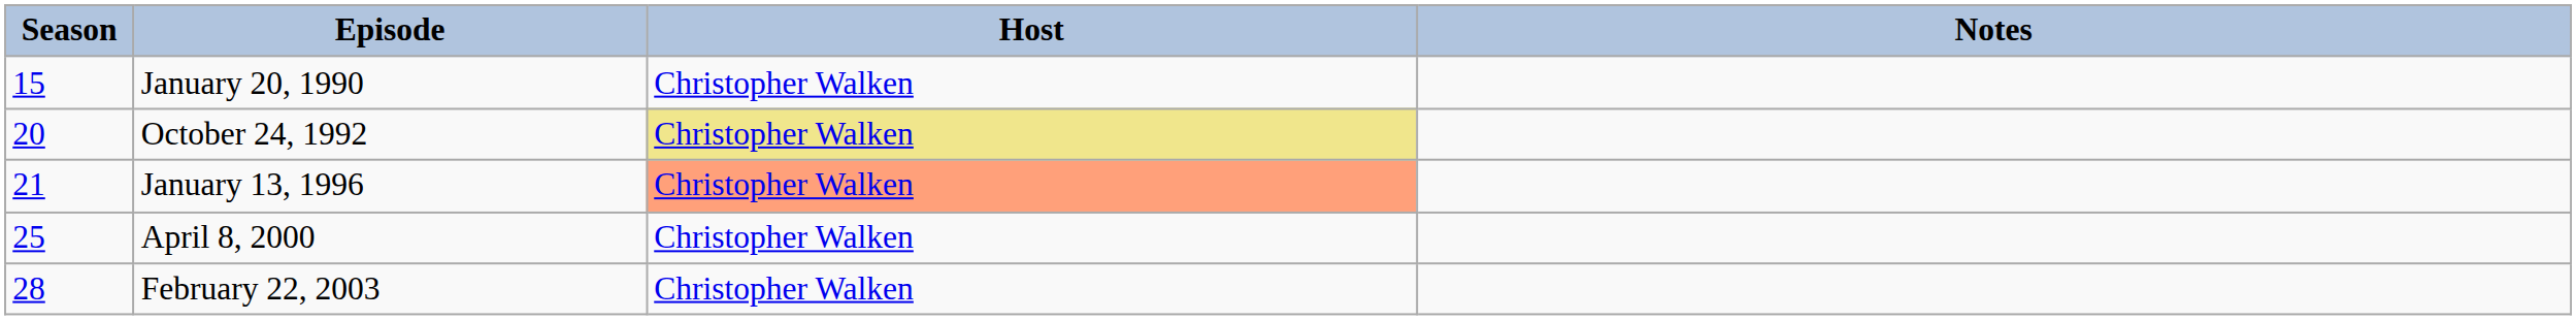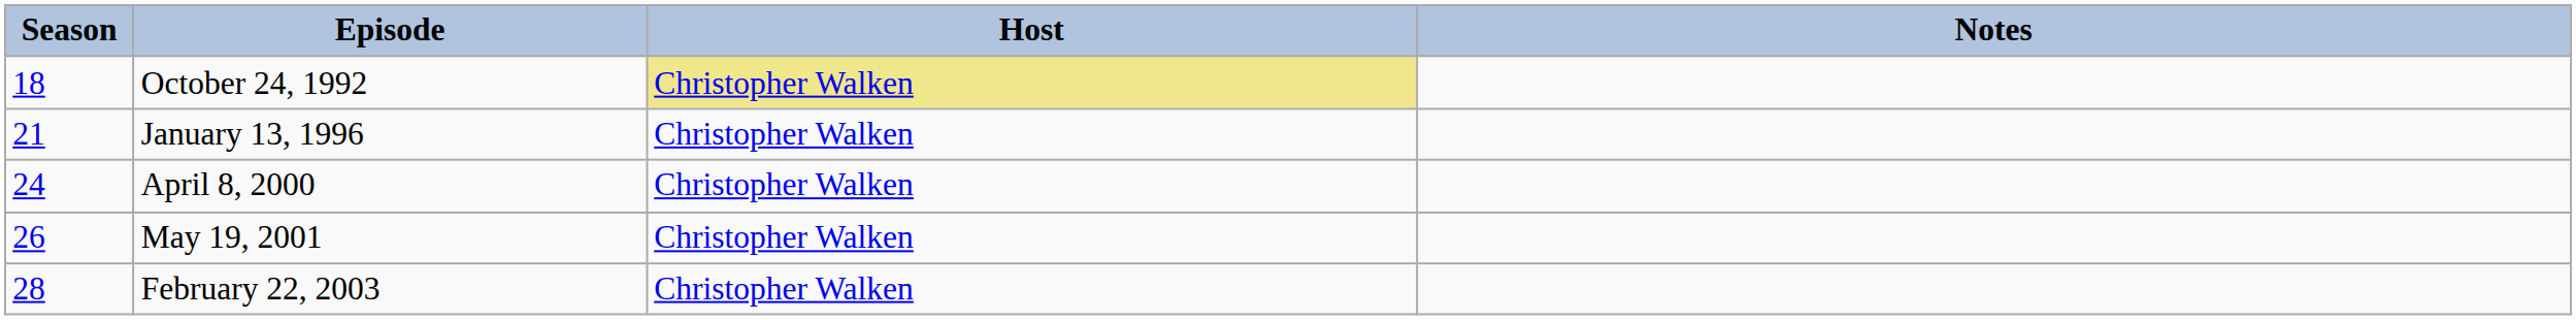 <table class="wikitable" style="width:100%;">
 <tr>
 <th style="background:#B0C4DE;" width="5%">Season</th>
 <th style="background:#B0C4DE;" width="20%">Episode</th>
 <th style="background:#B0C4DE;" width="30%">Host</th>
 <th style="background:#B0C4DE;" width="45%">Notes</th>
 </tr>
 <tr>
-<td><a href='#'>15</a></td>
-<td>January 20, 1990</td>
-<td><a href='#'>Christopher Walken</a></td>
-<td></td>
-</tr>
-<tr>
-<td><a href='#'>20</a></td>
+<td><a href='#'>18</a></td>
 <td>October 24, 1992</td>
 <td style="background: khaki;"><a href='#'>Christopher Walken</a></td>
 <td></td>
 </tr>
 <tr>
 <td><a href='#'>21</a></td>
 <td>January 13, 1996</td>
-<td style="background: lightsalmon;"><a href='#'>Christopher Walken</a></td>
+<td><a href='#'>Christopher Walken</a></td>
 <td></td>
 </tr>
 <tr>
-<td><a href='#'>25</a></td>
+<td><a href='#'>24</a></td>
 <td>April 8, 2000</td>
+<td><a href='#'>Christopher Walken</a></td>
+<td></td>
+</tr>
+<tr>
+<td><a href='#'>26</a></td>
+<td>May 19, 2001</td>
 <td><a href='#'>Christopher Walken</a></td>
 <td></td>
 </tr>
 <tr>
 <td><a href='#'>28</a></td>
 <td>February 22, 2003</td>
 <td><a href='#'>Christopher Walken</a></td>
 <td></td>
 </tr>
 </table>
